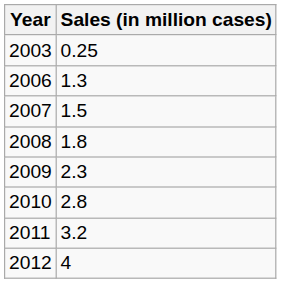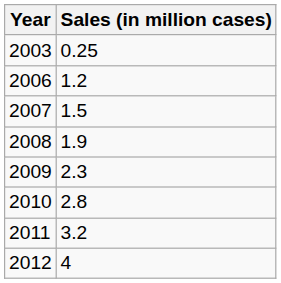 <table class="wikitable">
 <tr>
 <th>Year</th>
 <th>Sales (in million cases)</th>
 </tr>
 <tr>
 <td>2003</td>
 <td>0.25</td>
 </tr>
 <tr>
 <td>2006</td>
-<td>1.3</td>
+<td>1.2</td>
 </tr>
 <tr>
 <td>2007</td>
 <td>1.5</td>
 </tr>
 <tr>
 <td>2008</td>
-<td>1.8</td>
+<td>1.9</td>
 </tr>
 <tr>
 <td>2009</td>
 <td>2.3</td>
 </tr>
 <tr>
 <td>2010</td>
 <td>2.8</td>
 </tr>
 <tr>
 <td>2011</td>
 <td>3.2</td>
 </tr>
 <tr>
 <td>2012</td>
 <td>4</td>
 </tr>
 </table>
